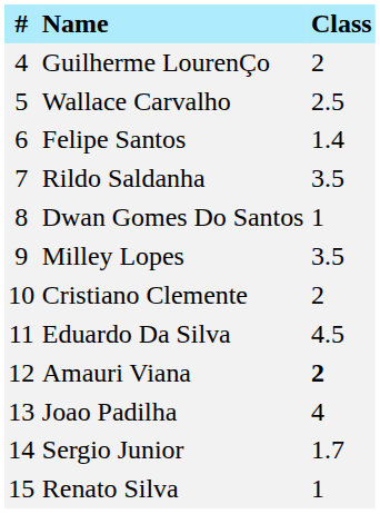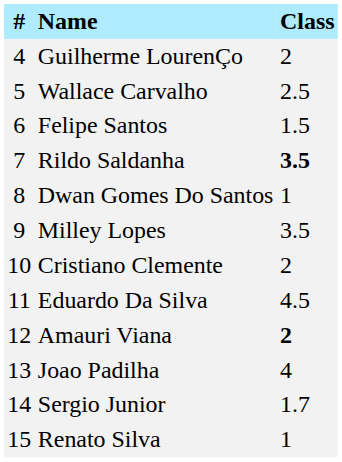 <table border=0 cellpadding=2 cellspacing=0  |- bgcolor=#F2F2F2 style="text-align:center; font-size:90%;">
 <tr bgcolor=#ADEBFD>
 <th>#</th>
 <th align=left>Name</th>
 <th align=left>Class</th>
 </tr>
 <tr>
 <td>4</td>
 <td align=left>Guilherme LourenÇo</td>
 <td align=left>2</td>
 </tr>
 <tr>
 <td>5</td>
 <td align=left>Wallace Carvalho</td>
 <td align=left>2.5</td>
 </tr>
 <tr>
 <td>6</td>
 <td align=left>Felipe Santos</td>
-<td align=left>1.4</td>
+<td align=left>1.5</td>
 </tr>
 <tr>
 <td>7</td>
 <td align=left>Rildo Saldanha</td>
-<td align=left>3.5</td>
+<td align=left><strong>3.5</strong></td>
 </tr>
 <tr>
 <td>8</td>
 <td align=left>Dwan Gomes Do Santos</td>
 <td align=left>1</td>
 </tr>
 <tr>
 <td>9</td>
 <td align=left>Milley Lopes</td>
 <td align=left>3.5</td>
 </tr>
 <tr>
 <td>10</td>
 <td align=left>Cristiano Clemente</td>
 <td align=left>2</td>
 </tr>
 <tr>
 <td>11</td>
 <td align=left>Eduardo Da Silva</td>
 <td align=left>4.5</td>
 </tr>
 <tr>
 <td>12</td>
 <td align=left>Amauri Viana</td>
 <td align=left><strong>2</strong></td>
 </tr>
 <tr>
 <td>13</td>
 <td align=left>Joao Padilha</td>
 <td align=left>4</td>
 </tr>
 <tr>
 <td>14</td>
 <td align=left>Sergio Junior</td>
 <td align=left>1.7</td>
 </tr>
 <tr>
 <td>15</td>
 <td align=left>Renato Silva</td>
 <td align=left>1</td>
 </tr>
 </table>
